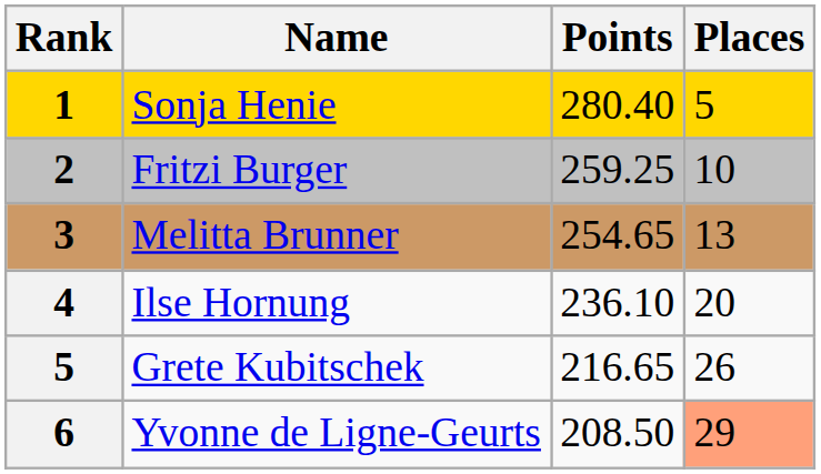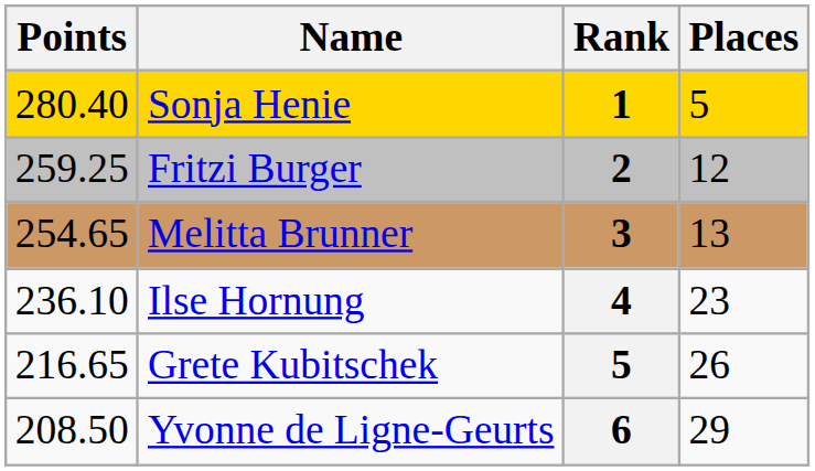 <table class="wikitable">
 <tr>
+<th>Points</th>
+<th>Name</th>
 <th>Rank</th>
-<th>Name</th>
-<th>Points</th>
 <th>Places</th>
 </tr>
 <tr bgcolor=gold>
+<td>280.40</td>
+<td> <a href='#'>Sonja Henie</a></td>
 <td align=center><strong>1</strong></td>
-<td> <a href='#'>Sonja Henie</a></td>
-<td>280.40</td>
 <td>5</td>
 </tr>
 <tr bgcolor=silver>
+<td>259.25</td>
+<td> <a href='#'>Fritzi Burger</a></td>
 <td align=center><strong>2</strong></td>
-<td> <a href='#'>Fritzi Burger</a></td>
-<td>259.25</td>
-<td>10</td>
+<td>12</td>
 </tr>
 <tr bgcolor=cc9966>
+<td>254.65</td>
+<td> <a href='#'>Melitta Brunner</a></td>
 <td align=center><strong>3</strong></td>
-<td> <a href='#'>Melitta Brunner</a></td>
-<td>254.65</td>
 <td>13</td>
 </tr>
 <tr>
+<td>236.10</td>
+<td> <a href='#'>Ilse Hornung</a></td>
 <th>4</th>
-<td> <a href='#'>Ilse Hornung</a></td>
-<td>236.10</td>
-<td>20</td>
+<td>23</td>
 </tr>
 <tr>
+<td>216.65</td>
+<td> <a href='#'>Grete Kubitschek</a></td>
 <th>5</th>
-<td> <a href='#'>Grete Kubitschek</a></td>
-<td>216.65</td>
 <td>26</td>
 </tr>
 <tr>
+<td>208.50</td>
+<td> <a href='#'>Yvonne de Ligne-Geurts</a></td>
 <th>6</th>
-<td> <a href='#'>Yvonne de Ligne-Geurts</a></td>
-<td>208.50</td>
-<td style="background: lightsalmon;">29</td>
+<td>29</td>
 </tr>
 </table>
